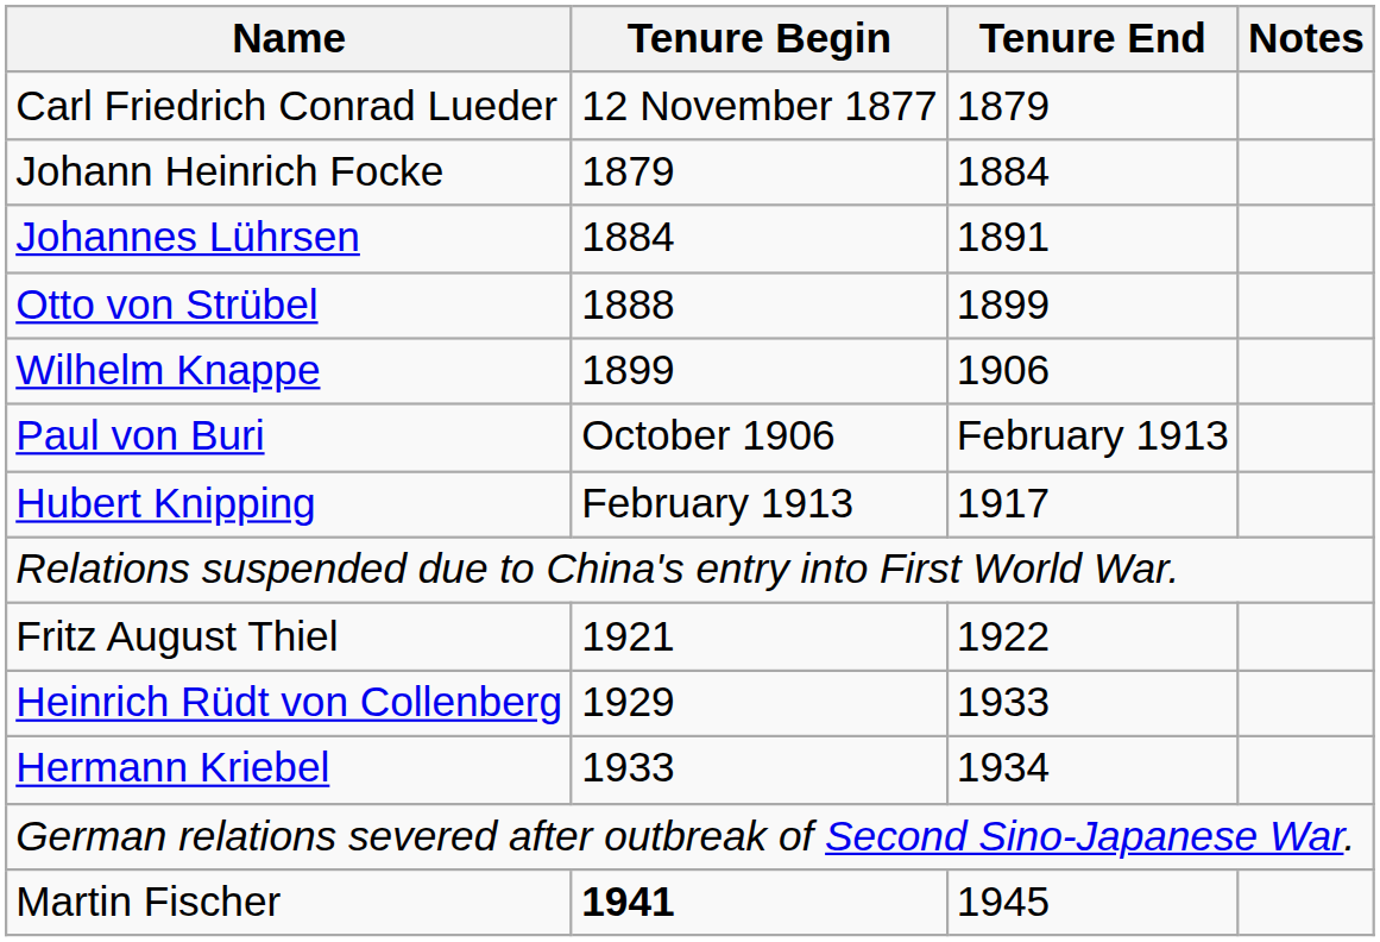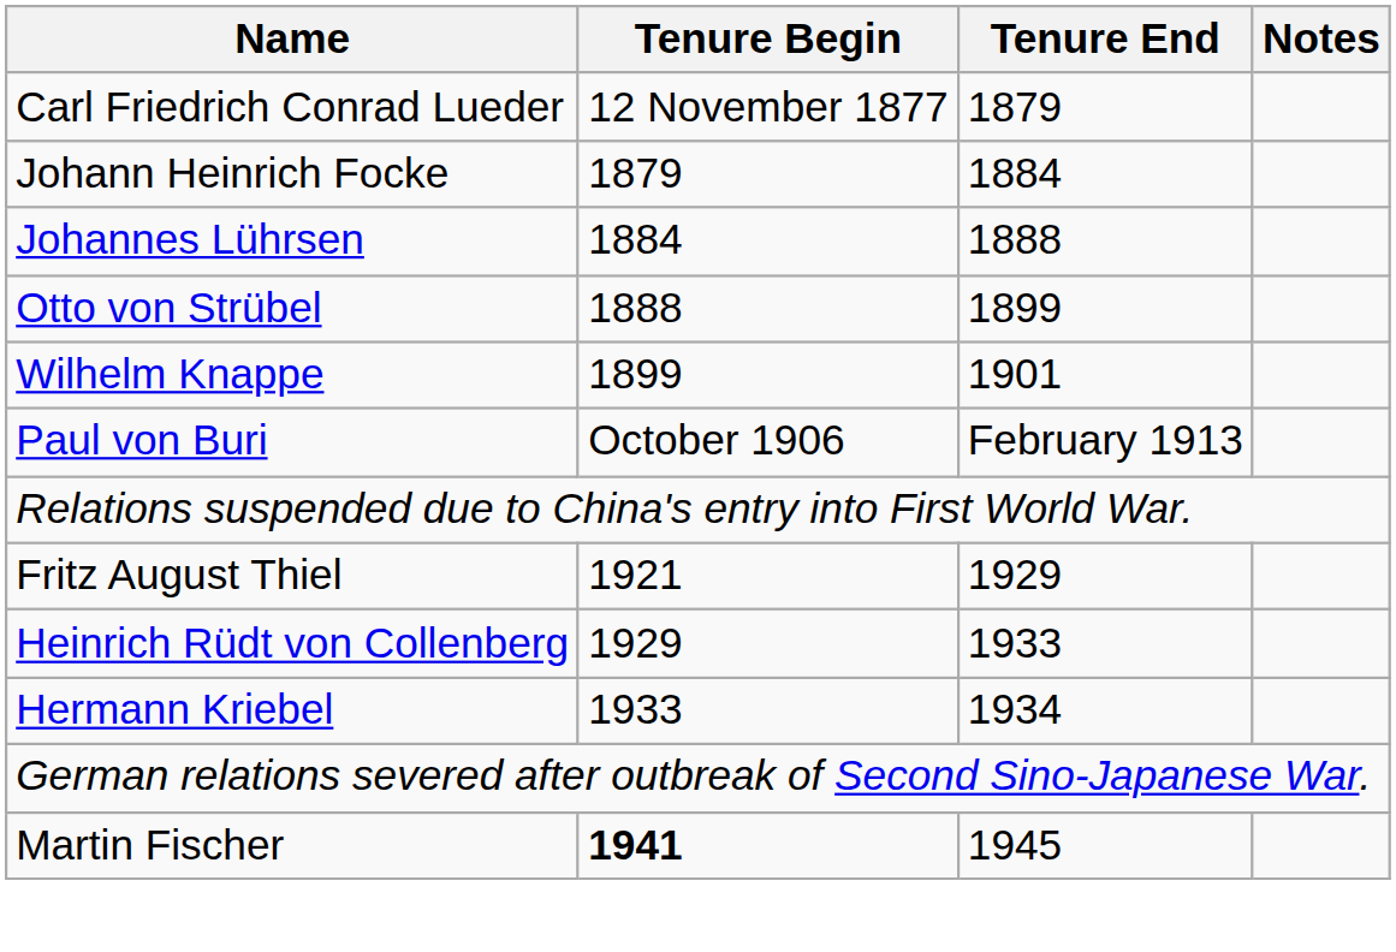 <table class="wikitable">
 <tr>
 <th>Name</th>
 <th>Tenure Begin</th>
 <th>Tenure End</th>
 <th>Notes</th>
 </tr>
 <tr>
 <td>Carl Friedrich Conrad Lueder</td>
 <td>12 November 1877</td>
 <td>1879</td>
 <td></td>
 </tr>
 <tr>
 <td>Johann Heinrich Focke</td>
 <td>1879</td>
 <td>1884</td>
 <td></td>
 </tr>
 <tr>
 <td><a href='#'>Johannes Lührsen</a></td>
 <td>1884</td>
-<td>1891</td>
+<td>1888</td>
 <td></td>
 </tr>
 <tr>
 <td><a href='#'>Otto von Strübel</a></td>
 <td>1888</td>
 <td>1899</td>
 <td></td>
 </tr>
 <tr>
 <td><a href='#'>Wilhelm Knappe</a></td>
 <td>1899</td>
-<td>1906</td>
+<td>1901</td>
 <td></td>
 </tr>
 <tr>
 <td><a href='#'>Paul von Buri</a></td>
 <td>October 1906</td>
 <td>February 1913</td>
 <td></td>
 </tr>
 <tr>
-<td><a href='#'>Hubert Knipping</a></td>
-<td>February 1913</td>
-<td>1917</td>
-<td></td>
-</tr>
-<tr>
 <td colspan=4><em>Relations suspended due to China's entry into First World War.</em></td>
 </tr>
 <tr>
 <td>Fritz August Thiel</td>
 <td>1921</td>
-<td>1922</td>
+<td>1929</td>
 <td></td>
 </tr>
 <tr>
 <td><a href='#'>Heinrich Rüdt von Collenberg</a></td>
 <td>1929</td>
 <td>1933</td>
 <td></td>
 </tr>
 <tr>
 <td><a href='#'>Hermann Kriebel</a></td>
 <td>1933</td>
 <td>1934</td>
 <td></td>
 </tr>
 <tr>
 <td colspan=4><em>German relations severed after outbreak of <a href='#'>Second Sino-Japanese War</a>.</em></td>
 </tr>
 <tr>
 <td>Martin Fischer</td>
 <td><strong>1941</strong></td>
 <td>1945</td>
 <td></td>
 </tr>
 </table>
